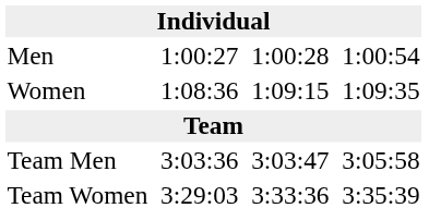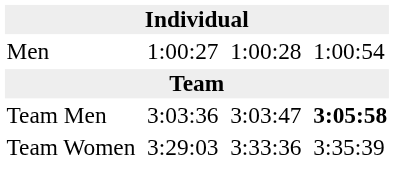 <table>
 <tr>
 <td colspan=7 bgcolor=#eeeeee style=text-align:center;><strong>Individual</strong></td>
 </tr>
 <tr>
 <td>Men</td>
 <td></td>
 <td>1:00:27</td>
 <td></td>
 <td>1:00:28</td>
 <td></td>
 <td>1:00:54</td>
 </tr>
 <tr>
-<td>Women</td>
-<td></td>
-<td>1:08:36</td>
-<td></td>
-<td>1:09:15</td>
-<td></td>
-<td>1:09:35</td>
-</tr>
-<tr>
 <td colspan=7 bgcolor=#eeeeee style=text-align:center;><strong>Team</strong></td>
 </tr>
 <tr>
 <td>Team Men</td>
 <td></td>
 <td>3:03:36</td>
 <td></td>
 <td>3:03:47</td>
 <td></td>
-<td>3:05:58</td>
+<td><strong>3:05:58</strong></td>
 </tr>
 <tr>
 <td>Team Women</td>
 <td></td>
 <td>3:29:03</td>
 <td></td>
 <td>3:33:36</td>
 <td></td>
 <td>3:35:39</td>
 </tr>
 </table>
